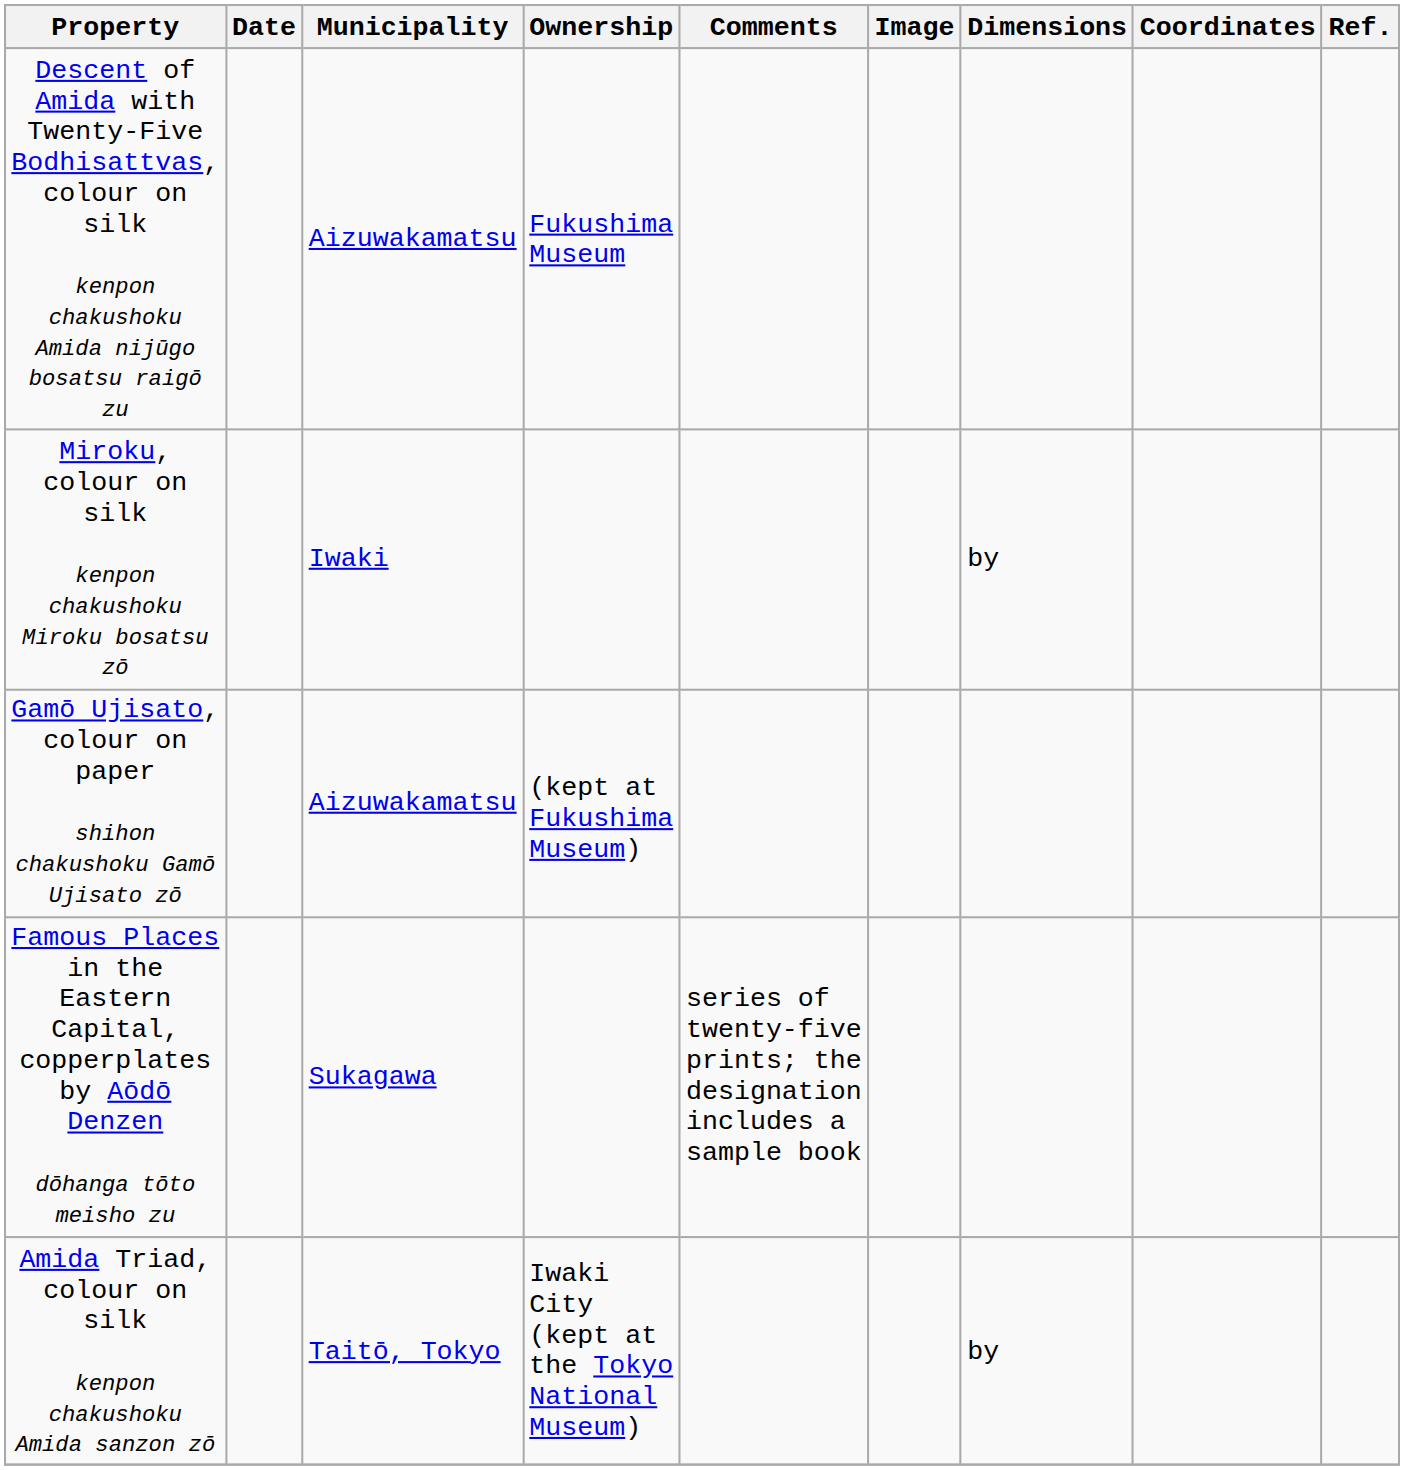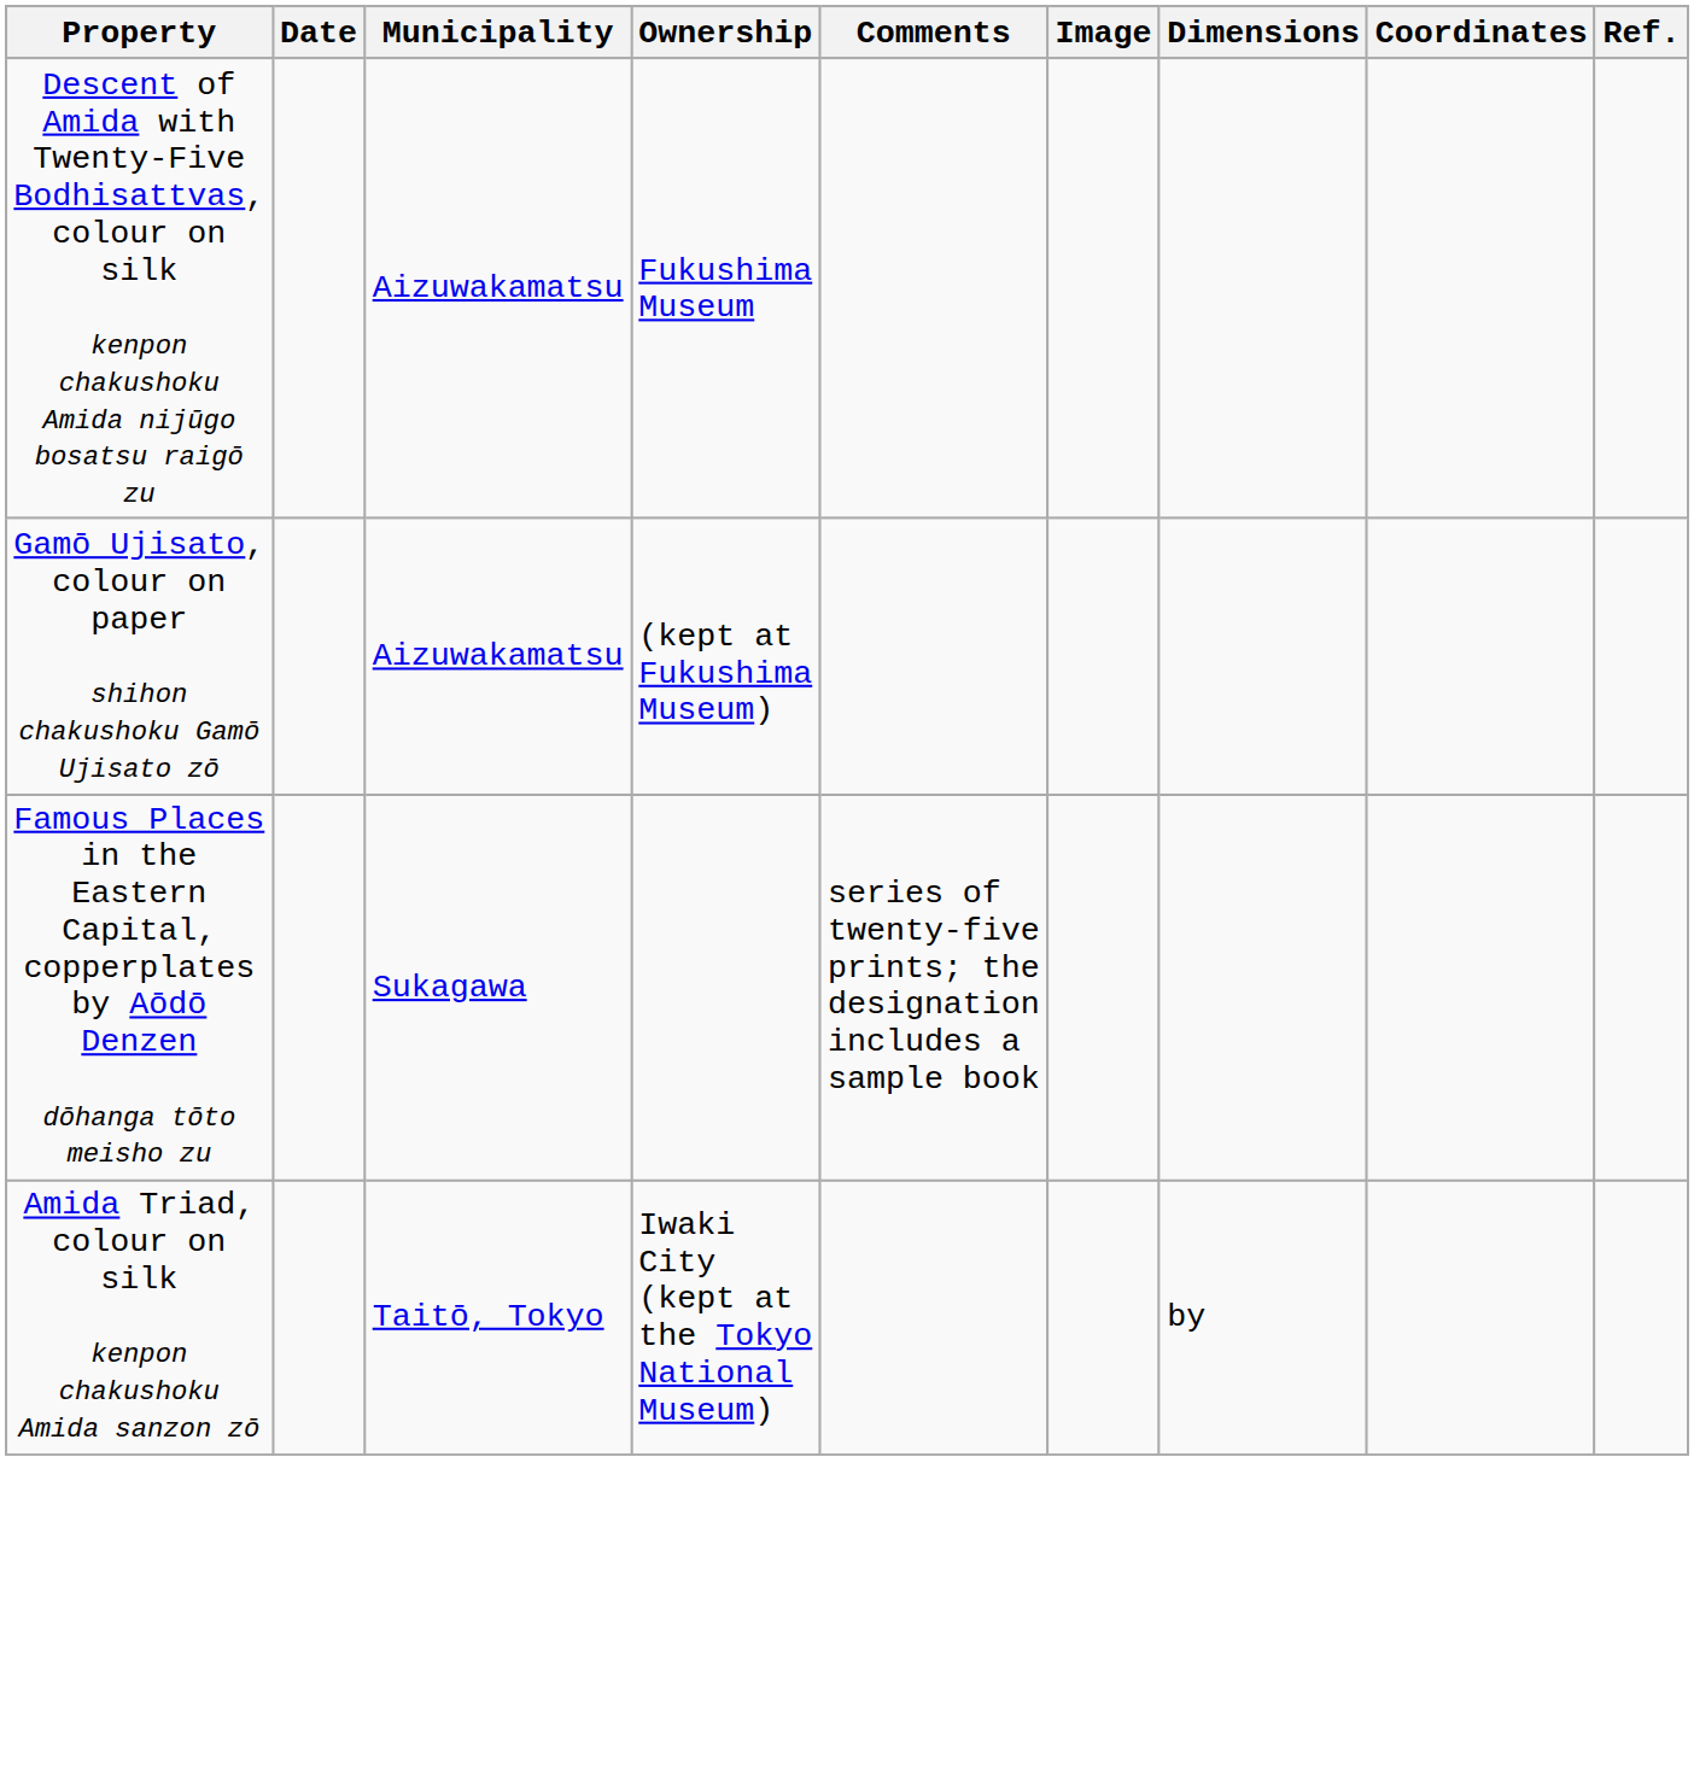 <table class="wikitable sortable"  style="width:100%;">
 <tr>
 <th width="25%" align="left">Property</th>
 <th width="5%" align="left">Date</th>
 <th width="10%" align="left">Municipality</th>
 <th width="10%" align="left">Ownership</th>
 <th width="25%" align="left" class="unsortable">Comments</th>
 <th width="10%" align="left" class="unsortable">Image</th>
 <th width="5%" align="left" class="unsortable">Dimensions</th>
 <th width="5%" align="left" class="unsortable">Coordinates</th>
 <th width="5%" align="left" class="unsortable">Ref.</th>
 </tr>
 <tr>
 <td align="center"><a href='#'>Descent</a> of <a href='#'>Amida</a> with Twenty-Five <a href='#'>Bodhisattvas</a>, colour on silk<br><br><small><em>kenpon chakushoku Amida nijūgo bosatsu raigō zu</em></small></td>
 <td></td>
 <td><a href='#'>Aizuwakamatsu</a></td>
 <td><a href='#'>Fukushima Museum</a></td>
 <td></td>
 <td></td>
 <td></td>
-<td></td>
-<td></td>
-</tr>
-<tr>
-<td align="center"><a href='#'>Miroku</a>, colour on silk<br><br><small><em>kenpon chakushoku Miroku bosatsu zō</em></small></td>
-<td></td>
-<td><a href='#'>Iwaki</a></td>
-<td></td>
-<td></td>
-<td></td>
-<td> by </td>
 <td></td>
 <td></td>
 </tr>
 <tr>
 <td align="center"><a href='#'>Gamō Ujisato</a>, colour on paper<br><br><small><em>shihon chakushoku Gamō Ujisato zō</em></small></td>
 <td></td>
 <td><a href='#'>Aizuwakamatsu</a></td>
 <td><br>(kept at <a href='#'>Fukushima Museum</a>)</td>
 <td></td>
 <td></td>
 <td></td>
 <td></td>
 <td></td>
 </tr>
 <tr>
 <td align="center"><a href='#'>Famous Places</a> in the Eastern Capital, copperplates by <a href='#'>Aōdō Denzen</a><br><br><small><em>dōhanga tōto meisho zu</em></small></td>
 <td></td>
 <td><a href='#'>Sukagawa</a></td>
 <td></td>
 <td>series of twenty-five prints; the designation includes a sample book</td>
 <td></td>
 <td></td>
 <td></td>
 <td> </td>
 </tr>
 <tr>
 <td align="center"><a href='#'>Amida</a> Triad, colour on silk<br><br><small><em>kenpon chakushoku Amida sanzon zō</em></small></td>
 <td></td>
 <td><a href='#'>Taitō, Tokyo</a></td>
 <td>Iwaki City<br>(kept at the <a href='#'>Tokyo National Museum</a>)</td>
 <td></td>
 <td></td>
 <td> by </td>
 <td></td>
 <td></td>
 </tr>
 <tr>
 </tr>
 </table>
